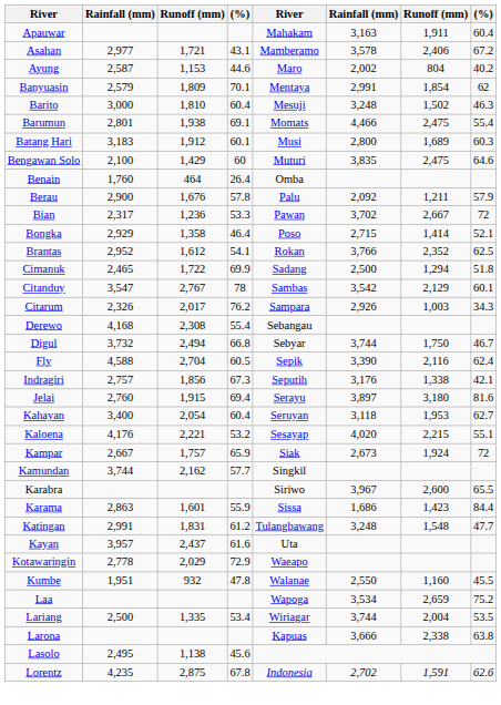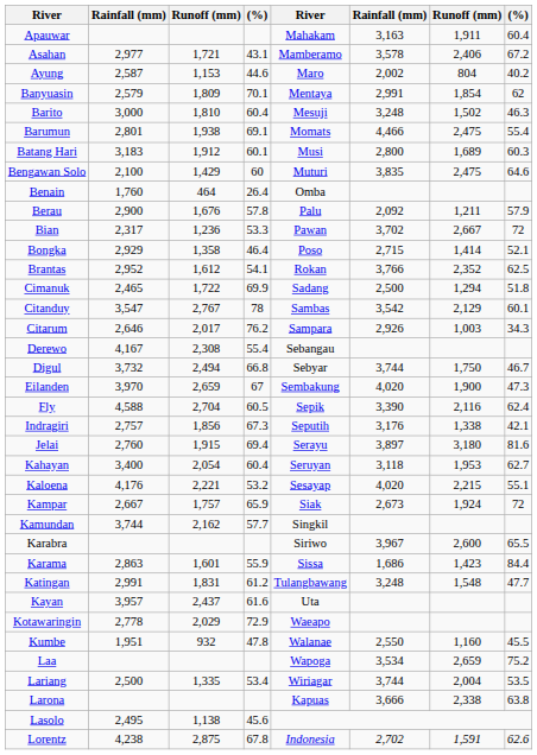 <table class="wikitable" style="text-align:center;">
 <tr>
 <th>River</th>
 <th>Rainfall (mm)</th>
 <th>Runoff (mm)</th>
 <th>(%)</th>
 <th>River</th>
 <th>Rainfall (mm)</th>
 <th>Runoff (mm)</th>
 <th>(%)</th>
 </tr>
 <tr>
 <td><a href='#'>Apauwar</a></td>
 <td></td>
 <td></td>
 <td></td>
 <td><a href='#'>Mahakam</a></td>
 <td>3,163</td>
 <td>1,911</td>
 <td>60.4</td>
 </tr>
 <tr>
 <td><a href='#'>Asahan</a></td>
 <td>2,977</td>
 <td>1,721</td>
 <td>43.1</td>
 <td><a href='#'>Mamberamo</a></td>
 <td>3,578</td>
 <td>2,406</td>
 <td>67.2</td>
 </tr>
 <tr>
 <td><a href='#'>Ayung</a></td>
 <td>2,587</td>
 <td>1,153</td>
 <td>44.6</td>
 <td><a href='#'>Maro</a></td>
 <td>2,002</td>
 <td>804</td>
 <td>40.2</td>
 </tr>
 <tr>
 <td><a href='#'>Banyuasin</a></td>
 <td>2,579</td>
 <td>1,809</td>
 <td>70.1</td>
 <td><a href='#'>Mentaya</a></td>
 <td>2,991</td>
 <td>1,854</td>
 <td>62</td>
 </tr>
 <tr>
 <td><a href='#'>Barito</a></td>
 <td>3,000</td>
 <td>1,810</td>
 <td>60.4</td>
 <td><a href='#'>Mesuji</a></td>
 <td>3,248</td>
 <td>1,502</td>
 <td>46.3</td>
 </tr>
 <tr>
 <td><a href='#'>Barumun</a></td>
 <td>2,801</td>
 <td>1,938</td>
 <td>69.1</td>
 <td><a href='#'>Momats</a></td>
 <td>4,466</td>
 <td>2,475</td>
 <td>55.4</td>
 </tr>
 <tr>
 <td><a href='#'>Batang Hari</a></td>
 <td>3,183</td>
 <td>1,912</td>
 <td>60.1</td>
 <td><a href='#'>Musi</a></td>
 <td>2,800</td>
 <td>1,689</td>
 <td>60.3</td>
 </tr>
 <tr>
 <td><a href='#'>Bengawan Solo</a></td>
 <td>2,100</td>
 <td>1,429</td>
 <td>60</td>
 <td><a href='#'>Muturi</a></td>
 <td>3,835</td>
 <td>2,475</td>
 <td>64.6</td>
 </tr>
 <tr>
 <td><a href='#'>Benain</a></td>
 <td>1,760</td>
 <td>464</td>
 <td>26.4</td>
 <td>Omba</td>
 <td></td>
 <td></td>
 <td></td>
 </tr>
 <tr>
 <td><a href='#'>Berau</a></td>
 <td>2,900</td>
 <td>1,676</td>
 <td>57.8</td>
 <td><a href='#'>Palu</a></td>
 <td>2,092</td>
 <td>1,211</td>
 <td>57.9</td>
 </tr>
 <tr>
 <td><a href='#'>Bian</a></td>
 <td>2,317</td>
 <td>1,236</td>
 <td>53.3</td>
 <td><a href='#'>Pawan</a></td>
 <td>3,702</td>
 <td>2,667</td>
 <td>72</td>
 </tr>
 <tr>
 <td><a href='#'>Bongka</a></td>
 <td>2,929</td>
 <td>1,358</td>
 <td>46.4</td>
 <td><a href='#'>Poso</a></td>
 <td>2,715</td>
 <td>1,414</td>
 <td>52.1</td>
 </tr>
 <tr>
 <td><a href='#'>Brantas</a></td>
 <td>2,952</td>
 <td>1,612</td>
 <td>54.1</td>
 <td><a href='#'>Rokan</a></td>
 <td>3,766</td>
 <td>2,352</td>
 <td>62.5</td>
 </tr>
 <tr>
 <td><a href='#'>Cimanuk</a></td>
 <td>2,465</td>
 <td>1,722</td>
 <td>69.9</td>
 <td><a href='#'>Sadang</a></td>
 <td>2,500</td>
 <td>1,294</td>
 <td>51.8</td>
 </tr>
 <tr>
 <td><a href='#'>Citanduy</a></td>
 <td>3,547</td>
 <td>2,767</td>
 <td>78</td>
 <td><a href='#'>Sambas</a></td>
 <td>3,542</td>
 <td>2,129</td>
 <td>60.1</td>
 </tr>
 <tr>
 <td><a href='#'>Citarum</a></td>
-<td>2,326</td>
+<td>2,646</td>
 <td>2,017</td>
 <td>76.2</td>
 <td><a href='#'>Sampara</a></td>
 <td>2,926</td>
 <td>1,003</td>
 <td>34.3</td>
 </tr>
 <tr>
 <td><a href='#'>Derewo</a></td>
-<td>4,168</td>
+<td>4,167</td>
 <td>2,308</td>
 <td>55.4</td>
 <td>Sebangau</td>
 <td></td>
 <td></td>
 <td></td>
 </tr>
 <tr>
 <td><a href='#'>Digul</a></td>
 <td>3,732</td>
 <td>2,494</td>
 <td>66.8</td>
 <td>Sebyar</td>
 <td>3,744</td>
 <td>1,750</td>
 <td>46.7</td>
+</tr>
+<tr>
+<td><a href='#'>Eilanden</a></td>
+<td>3,970</td>
+<td>2,659</td>
+<td>67</td>
+<td><a href='#'>Sembakung</a></td>
+<td>4,020</td>
+<td>1,900</td>
+<td>47.3</td>
 </tr>
 <tr>
 <td><a href='#'>Fly</a></td>
 <td>4,588</td>
 <td>2,704</td>
 <td>60.5</td>
 <td><a href='#'>Sepik</a></td>
 <td>3,390</td>
 <td>2,116</td>
 <td>62.4</td>
 </tr>
 <tr>
 <td><a href='#'>Indragiri</a></td>
 <td>2,757</td>
 <td>1,856</td>
 <td>67.3</td>
 <td><a href='#'>Seputih</a></td>
 <td>3,176</td>
 <td>1,338</td>
 <td>42.1</td>
 </tr>
 <tr>
 <td><a href='#'>Jelai</a></td>
 <td>2,760</td>
 <td>1,915</td>
 <td>69.4</td>
 <td><a href='#'>Serayu</a></td>
 <td>3,897</td>
 <td>3,180</td>
 <td>81.6</td>
 </tr>
 <tr>
 <td><a href='#'>Kahayan</a></td>
 <td>3,400</td>
 <td>2,054</td>
 <td>60.4</td>
 <td><a href='#'>Seruyan</a></td>
 <td>3,118</td>
 <td>1,953</td>
 <td>62.7</td>
 </tr>
 <tr>
 <td><a href='#'>Kaloena</a></td>
 <td>4,176</td>
 <td>2,221</td>
 <td>53.2</td>
 <td><a href='#'>Sesayap</a></td>
 <td>4,020</td>
 <td>2,215</td>
 <td>55.1</td>
 </tr>
 <tr>
 <td><a href='#'>Kampar</a></td>
 <td>2,667</td>
 <td>1,757</td>
 <td>65.9</td>
 <td><a href='#'>Siak</a></td>
 <td>2,673</td>
 <td>1,924</td>
 <td>72</td>
 </tr>
 <tr>
 <td><a href='#'>Kamundan</a></td>
 <td>3,744</td>
 <td>2,162</td>
 <td>57.7</td>
 <td>Singkil</td>
 <td></td>
 <td></td>
 <td></td>
 </tr>
 <tr>
 <td>Karabra</td>
 <td></td>
 <td></td>
 <td></td>
 <td>Siriwo</td>
 <td>3,967</td>
 <td>2,600</td>
 <td>65.5</td>
 </tr>
 <tr>
 <td><a href='#'>Karama</a></td>
 <td>2,863</td>
 <td>1,601</td>
 <td>55.9</td>
 <td><a href='#'>Sissa</a></td>
 <td>1,686</td>
 <td>1,423</td>
 <td>84.4</td>
 </tr>
 <tr>
 <td><a href='#'>Katingan</a></td>
 <td>2,991</td>
 <td>1,831</td>
 <td>61.2</td>
 <td><a href='#'>Tulangbawang</a></td>
 <td>3,248</td>
 <td>1,548</td>
 <td>47.7</td>
 </tr>
 <tr>
 <td><a href='#'>Kayan</a></td>
 <td>3,957</td>
 <td>2,437</td>
 <td>61.6</td>
 <td>Uta</td>
 <td></td>
 <td></td>
 <td></td>
 </tr>
 <tr>
 <td><a href='#'>Kotawaringin</a></td>
 <td>2,778</td>
 <td>2,029</td>
 <td>72.9</td>
 <td><a href='#'>Waeapo</a></td>
 <td></td>
 <td></td>
 <td></td>
 </tr>
 <tr>
 <td><a href='#'>Kumbe</a></td>
 <td>1,951</td>
 <td>932</td>
 <td>47.8</td>
 <td><a href='#'>Walanae</a></td>
 <td>2,550</td>
 <td>1,160</td>
 <td>45.5</td>
 </tr>
 <tr>
 <td><a href='#'>Laa</a></td>
 <td></td>
 <td></td>
 <td></td>
 <td><a href='#'>Wapoga</a></td>
 <td>3,534</td>
 <td>2,659</td>
 <td>75.2</td>
 </tr>
 <tr>
 <td><a href='#'>Lariang</a></td>
 <td>2,500</td>
 <td>1,335</td>
 <td>53.4</td>
 <td><a href='#'>Wiriagar</a></td>
 <td>3,744</td>
 <td>2,004</td>
 <td>53.5</td>
 </tr>
 <tr>
 <td><a href='#'>Larona</a></td>
 <td></td>
 <td></td>
 <td></td>
 <td><a href='#'>Kapuas</a></td>
 <td>3,666</td>
 <td>2,338</td>
 <td>63.8</td>
 </tr>
 <tr>
 <td><a href='#'>Lasolo</a></td>
 <td>2,495</td>
 <td>1,138</td>
 <td>45.6</td>
 <td colspan="4"></td>
 </tr>
 <tr>
 <td><a href='#'>Lorentz</a></td>
-<td>4,235</td>
+<td>4,238</td>
 <td>2,875</td>
 <td>67.8</td>
 <td><em><a href='#'>Indonesia</a></em></td>
 <td><em>2,702</em></td>
 <td><em>1,591</em></td>
 <td><em>62.6</em></td>
 </tr>
 </table>
